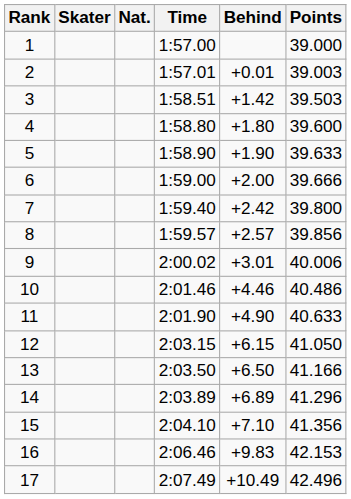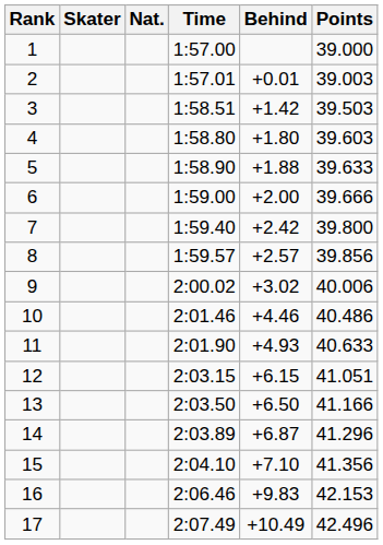 <table class="wikitable sortable" border="1" style="text-align:center">
 <tr>
 <th>Rank</th>
 <th>Skater</th>
 <th>Nat.</th>
 <th>Time</th>
 <th>Behind</th>
 <th>Points</th>
 </tr>
 <tr>
 <td>1</td>
 <td align=left></td>
 <td></td>
 <td>1:57.00</td>
 <td></td>
 <td>39.000</td>
 </tr>
 <tr>
 <td>2</td>
 <td align=left></td>
 <td></td>
 <td>1:57.01</td>
 <td>+0.01</td>
 <td>39.003</td>
 </tr>
 <tr>
 <td>3</td>
 <td align=left></td>
 <td></td>
 <td>1:58.51</td>
 <td>+1.42</td>
 <td>39.503</td>
 </tr>
 <tr>
 <td>4</td>
 <td align=left></td>
 <td></td>
 <td>1:58.80</td>
 <td>+1.80</td>
-<td>39.600</td>
+<td>39.603</td>
 </tr>
 <tr>
 <td>5</td>
 <td align=left></td>
 <td></td>
 <td>1:58.90</td>
-<td>+1.90</td>
+<td>+1.88</td>
 <td>39.633</td>
 </tr>
 <tr>
 <td>6</td>
 <td align=left></td>
 <td></td>
 <td>1:59.00</td>
 <td>+2.00</td>
 <td>39.666</td>
 </tr>
 <tr>
 <td>7</td>
 <td align=left></td>
 <td></td>
 <td>1:59.40</td>
 <td>+2.42</td>
 <td>39.800</td>
 </tr>
 <tr>
 <td>8</td>
 <td align=left></td>
 <td></td>
 <td>1:59.57</td>
 <td>+2.57</td>
 <td>39.856</td>
 </tr>
 <tr>
 <td>9</td>
 <td align=left></td>
 <td></td>
 <td>2:00.02</td>
-<td>+3.01</td>
+<td>+3.02</td>
 <td>40.006</td>
 </tr>
 <tr>
 <td>10</td>
 <td align=left></td>
 <td></td>
 <td>2:01.46</td>
 <td>+4.46</td>
 <td>40.486</td>
 </tr>
 <tr>
 <td>11</td>
 <td align=left></td>
 <td></td>
 <td>2:01.90</td>
-<td>+4.90</td>
+<td>+4.93</td>
 <td>40.633</td>
 </tr>
 <tr>
 <td>12</td>
 <td align=left></td>
 <td></td>
 <td>2:03.15</td>
 <td>+6.15</td>
-<td>41.050</td>
+<td>41.051</td>
 </tr>
 <tr>
 <td>13</td>
 <td align=left></td>
 <td></td>
 <td>2:03.50</td>
 <td>+6.50</td>
 <td>41.166</td>
 </tr>
 <tr>
 <td>14</td>
 <td align=left></td>
 <td></td>
 <td>2:03.89</td>
-<td>+6.89</td>
+<td>+6.87</td>
 <td>41.296</td>
 </tr>
 <tr>
 <td>15</td>
 <td align=left></td>
 <td></td>
 <td>2:04.10</td>
 <td>+7.10</td>
 <td>41.356</td>
 </tr>
 <tr>
 <td>16</td>
 <td align=left></td>
 <td></td>
 <td>2:06.46</td>
 <td>+9.83</td>
 <td>42.153</td>
 </tr>
 <tr>
 <td>17</td>
 <td align=left></td>
 <td></td>
 <td>2:07.49</td>
 <td>+10.49</td>
 <td>42.496</td>
 </tr>
 </table>
